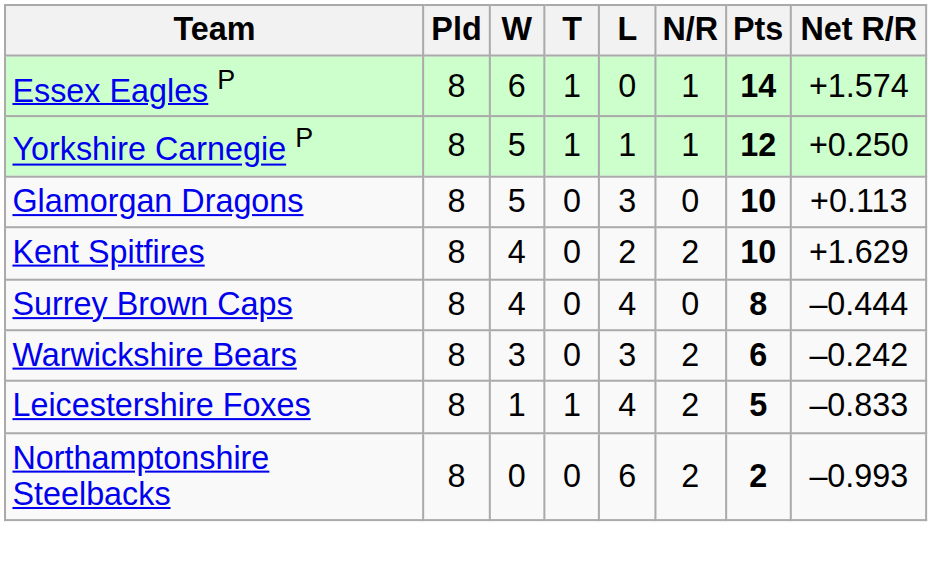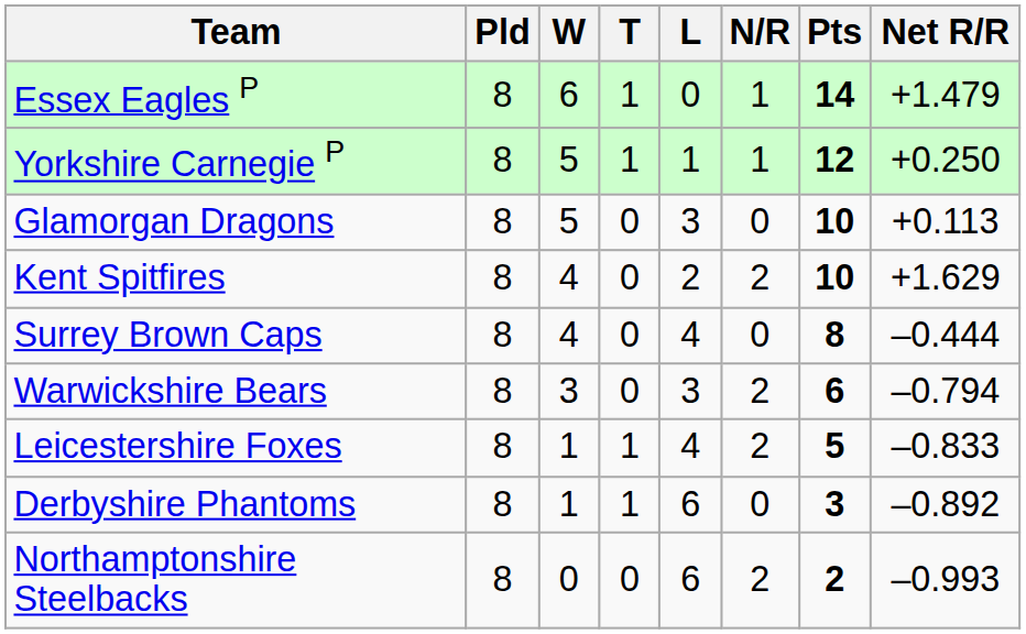 <table class="wikitable" style="text-align: center;">
 <tr>
 <th width=200>Team</th>
 <th width=20>Pld</th>
 <th width=20>W</th>
 <th width=20>T</th>
 <th width=20>L</th>
 <th width=20>N/R</th>
 <th width=20>Pts</th>
 <th width=60>Net R/R</th>
 </tr>
 <tr style="background:#ccffcc;">
 <td align=left><a href='#'>Essex Eagles</a> <sup>P</sup></td>
 <td>8</td>
 <td>6</td>
 <td>1</td>
 <td>0</td>
 <td>1</td>
 <td><strong>14</strong></td>
-<td>+1.574</td>
+<td>+1.479</td>
 </tr>
 <tr style="background:#ccffcc;">
 <td align=left><a href='#'>Yorkshire Carnegie</a> <sup>P</sup></td>
 <td>8</td>
 <td>5</td>
 <td>1</td>
 <td>1</td>
 <td>1</td>
 <td><strong>12</strong></td>
 <td>+0.250</td>
 </tr>
 <tr>
 <td align=left><a href='#'>Glamorgan Dragons</a></td>
 <td>8</td>
 <td>5</td>
 <td>0</td>
 <td>3</td>
 <td>0</td>
 <td><strong>10</strong></td>
 <td>+0.113</td>
 </tr>
 <tr>
 <td align=left><a href='#'>Kent Spitfires</a></td>
 <td>8</td>
 <td>4</td>
 <td>0</td>
 <td>2</td>
 <td>2</td>
 <td><strong>10</strong></td>
 <td>+1.629</td>
 </tr>
 <tr>
 <td align=left><a href='#'>Surrey Brown Caps</a></td>
 <td>8</td>
 <td>4</td>
 <td>0</td>
 <td>4</td>
 <td>0</td>
 <td><strong>8</strong></td>
 <td>–0.444</td>
 </tr>
 <tr>
 <td align=left><a href='#'>Warwickshire Bears</a></td>
 <td>8</td>
 <td>3</td>
 <td>0</td>
 <td>3</td>
 <td>2</td>
 <td><strong>6</strong></td>
-<td>–0.242</td>
+<td>–0.794</td>
 </tr>
 <tr>
 <td align=left><a href='#'>Leicestershire Foxes</a></td>
 <td>8</td>
 <td>1</td>
 <td>1</td>
 <td>4</td>
 <td>2</td>
 <td><strong>5</strong></td>
 <td>–0.833</td>
 </tr>
 <tr>
+<td align=left><a href='#'>Derbyshire Phantoms</a></td>
+<td>8</td>
+<td>1</td>
+<td>1</td>
+<td>6</td>
+<td>0</td>
+<td><strong>3</strong></td>
+<td>–0.892</td>
+</tr>
+<tr>
 <td align=left><a href='#'>Northamptonshire Steelbacks</a></td>
 <td>8</td>
 <td>0</td>
 <td>0</td>
 <td>6</td>
 <td>2</td>
 <td><strong>2</strong></td>
 <td>–0.993</td>
 </tr>
 </table>
